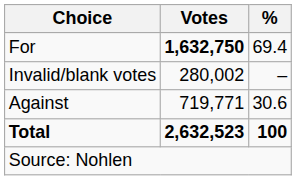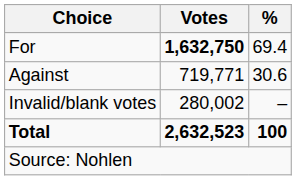 <table class=wikitable style=text-align:right>
 <tr>
 <th>Choice</th>
 <th>Votes</th>
 <th>%</th>
 </tr>
 <tr>
 <td align=left>For</td>
 <td><strong>1,632,750</strong></td>
 <td>69.4</td>
 </tr>
 <tr>
+<td align=left>Against</td>
+<td>719,771</td>
+<td>30.6</td>
+</tr>
+<tr>
 <td align=left>Invalid/blank votes</td>
 <td>280,002</td>
 <td>–</td>
-</tr>
-<tr>
-<td align=left>Against</td>
-<td>719,771</td>
-<td>30.6</td>
 </tr>
 <tr>
 <td align=left><strong>Total</strong></td>
 <td><strong>2,632,523</strong></td>
 <td><strong>100</strong></td>
 </tr>
 <tr>
 <td align=left colspan=3>Source: Nohlen</td>
 </tr>
 </table>
